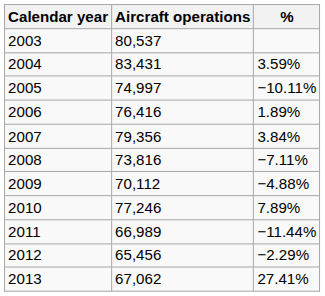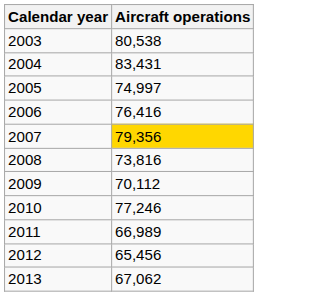 <table class="wikitable sortable" style="font-size: 90%;">
 <tr>
 <th>Calendar year</th>
 <th>Aircraft operations</th>
-<th>%</th>
 </tr>
 <tr>
 <td>2003</td>
-<td>80,537</td>
-<td></td>
+<td>80,538</td>
 </tr>
 <tr>
 <td>2004</td>
 <td>83,431</td>
-<td>3.59%</td>
 </tr>
 <tr>
 <td>2005</td>
 <td>74,997</td>
-<td>−10.11%</td>
 </tr>
 <tr>
 <td>2006</td>
 <td>76,416</td>
-<td>1.89%</td>
 </tr>
 <tr>
 <td>2007</td>
-<td>79,356</td>
-<td>3.84%</td>
+<td style="background: gold;">79,356</td>
 </tr>
 <tr>
 <td>2008</td>
 <td>73,816</td>
-<td>−7.11%</td>
 </tr>
 <tr>
 <td>2009</td>
 <td>70,112</td>
-<td>−4.88%</td>
 </tr>
 <tr>
 <td>2010</td>
 <td>77,246</td>
-<td>7.89%</td>
 </tr>
 <tr>
 <td>2011</td>
 <td>66,989</td>
-<td>−11.44%</td>
 </tr>
 <tr>
 <td>2012</td>
 <td>65,456</td>
-<td>−2.29%</td>
 </tr>
 <tr>
 <td>2013</td>
 <td>67,062</td>
-<td>27.41%</td>
 </tr>
 </table>
